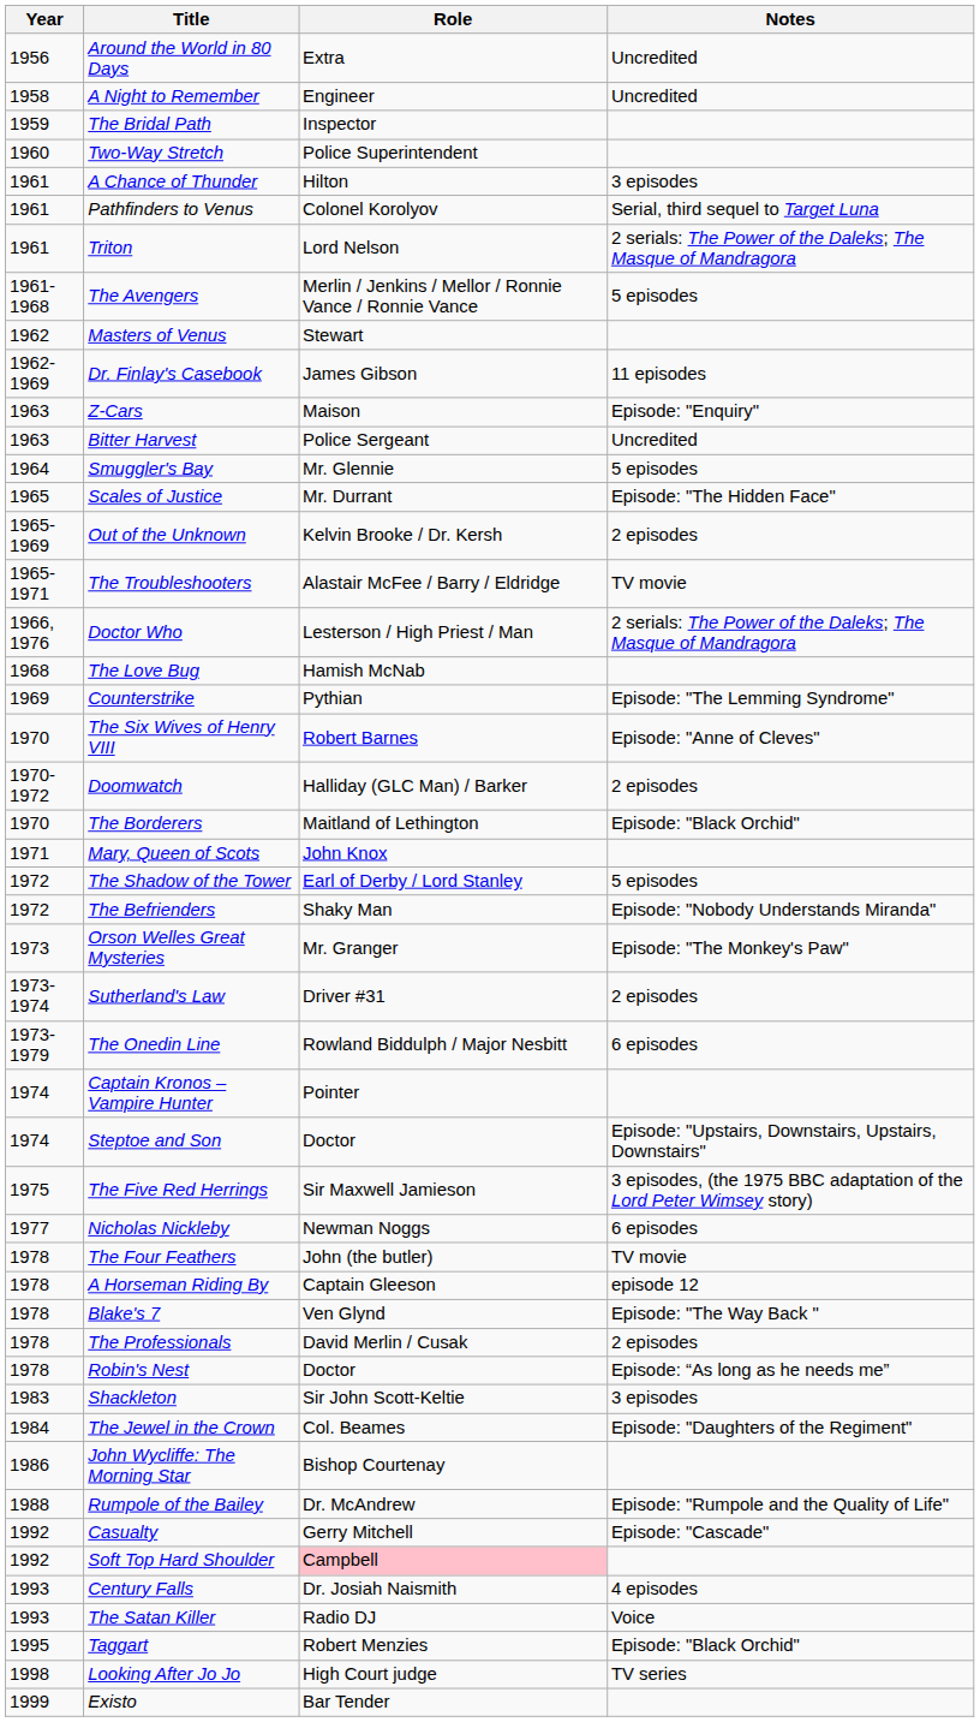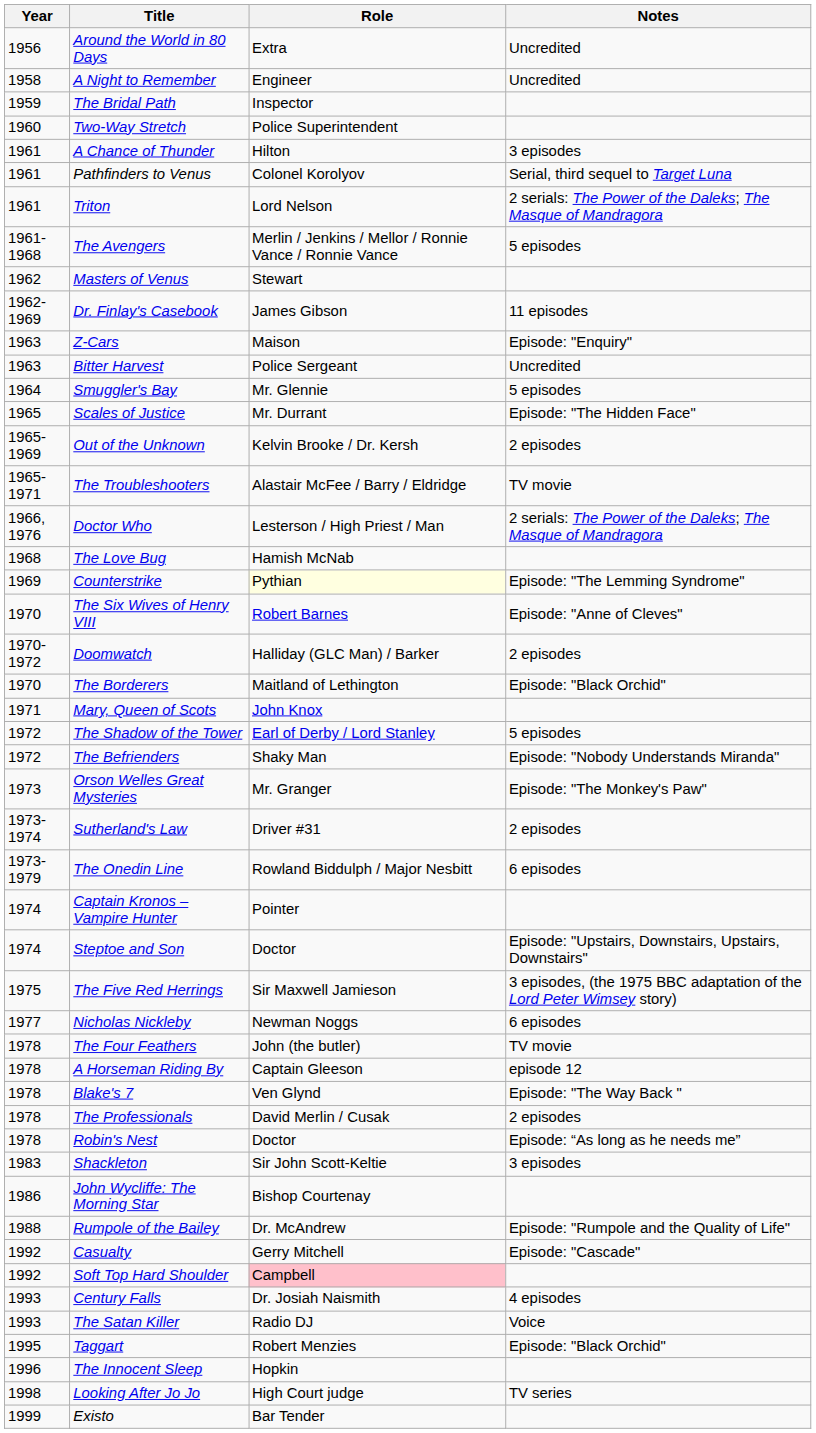 <table class="wikitable">
 <tr>
 <th>Year</th>
 <th>Title</th>
 <th>Role</th>
 <th>Notes</th>
 </tr>
 <tr>
 <td>1956</td>
 <td><em><a href='#'>Around the World in 80 Days</a></em></td>
 <td>Extra</td>
 <td>Uncredited</td>
 </tr>
 <tr>
 <td>1958</td>
 <td><em><a href='#'>A Night to Remember</a></em></td>
 <td>Engineer</td>
 <td>Uncredited</td>
 </tr>
 <tr>
 <td>1959</td>
 <td><em><a href='#'>The Bridal Path</a></em></td>
 <td>Inspector</td>
 <td></td>
 </tr>
 <tr>
 <td>1960</td>
 <td><em><a href='#'>Two-Way Stretch</a></em></td>
 <td>Police Superintendent</td>
 <td></td>
 </tr>
 <tr>
 <td>1961</td>
 <td><em><a href='#'>A Chance of Thunder</a></em></td>
 <td>Hilton</td>
 <td>3 episodes</td>
 </tr>
 <tr>
 <td>1961</td>
 <td><em>Pathfinders to Venus</em></td>
 <td>Colonel Korolyov</td>
 <td>Serial, third sequel to <em><a href='#'>Target Luna</a></em></td>
 </tr>
 <tr>
 <td>1961</td>
 <td><em><a href='#'>Triton</a></em></td>
 <td>Lord Nelson</td>
 <td>2 serials: <em><a href='#'>The Power of the Daleks</a></em>; <em><a href='#'>The Masque of Mandragora</a></em></td>
 </tr>
 <tr>
 <td>1961-1968</td>
 <td><em><a href='#'>The Avengers</a></em></td>
 <td>Merlin / Jenkins / Mellor / Ronnie Vance / Ronnie Vance</td>
 <td>5 episodes</td>
 </tr>
 <tr>
 <td>1962</td>
 <td><em><a href='#'>Masters of Venus</a></em></td>
 <td>Stewart</td>
 <td></td>
 </tr>
 <tr>
 <td>1962-1969</td>
 <td><em><a href='#'>Dr. Finlay's Casebook</a></em></td>
 <td>James Gibson</td>
 <td>11 episodes</td>
 </tr>
 <tr>
 <td>1963</td>
 <td><em><a href='#'>Z-Cars</a></em></td>
 <td>Maison</td>
 <td>Episode: "Enquiry"</td>
 </tr>
 <tr>
 <td>1963</td>
 <td><em><a href='#'>Bitter Harvest</a></em></td>
 <td>Police Sergeant</td>
 <td>Uncredited</td>
 </tr>
 <tr>
 <td>1964</td>
 <td><em><a href='#'>Smuggler's Bay</a></em></td>
 <td>Mr. Glennie</td>
 <td>5 episodes</td>
 </tr>
 <tr>
 <td>1965</td>
 <td><em><a href='#'>Scales of Justice</a></em></td>
 <td>Mr. Durrant</td>
 <td>Episode: "The Hidden Face"</td>
 </tr>
 <tr>
 <td>1965-1969</td>
 <td><em><a href='#'>Out of the Unknown</a></em></td>
 <td>Kelvin Brooke / Dr. Kersh</td>
 <td>2 episodes</td>
 </tr>
 <tr>
 <td>1965-1971</td>
 <td><em><a href='#'>The Troubleshooters</a></em></td>
 <td>Alastair McFee / Barry / Eldridge</td>
 <td>TV movie</td>
 </tr>
 <tr>
 <td>1966, 1976</td>
 <td><em><a href='#'>Doctor Who</a></em></td>
 <td>Lesterson / High Priest / Man</td>
 <td>2 serials: <em><a href='#'>The Power of the Daleks</a></em>; <em><a href='#'>The Masque of Mandragora</a></em></td>
 </tr>
 <tr>
 <td>1968</td>
 <td><em><a href='#'>The Love Bug</a></em></td>
 <td>Hamish McNab</td>
 <td></td>
 </tr>
 <tr>
 <td>1969</td>
 <td><em><a href='#'>Counterstrike</a></em></td>
-<td>Pythian</td>
+<td style="background: lightyellow;">Pythian</td>
 <td>Episode: "The Lemming Syndrome"</td>
 </tr>
 <tr>
 <td>1970</td>
 <td><em><a href='#'>The Six Wives of Henry VIII</a></em></td>
 <td><a href='#'>Robert Barnes</a></td>
 <td>Episode: "Anne of Cleves"</td>
 </tr>
 <tr>
 <td>1970-1972</td>
 <td><em><a href='#'>Doomwatch</a></em></td>
 <td>Halliday (GLC Man) / Barker</td>
 <td>2 episodes</td>
 </tr>
 <tr>
 <td>1970</td>
 <td><em><a href='#'>The Borderers</a></em></td>
 <td>Maitland of Lethington</td>
 <td>Episode: "Black Orchid"</td>
 </tr>
 <tr>
 <td>1971</td>
 <td><em><a href='#'>Mary, Queen of Scots</a></em></td>
 <td><a href='#'>John Knox</a></td>
 <td></td>
 </tr>
 <tr>
 <td>1972</td>
 <td><em><a href='#'>The Shadow of the Tower</a></em></td>
 <td><a href='#'>Earl of Derby / Lord Stanley</a></td>
 <td>5 episodes</td>
 </tr>
 <tr>
 <td>1972</td>
 <td><em><a href='#'>The Befrienders</a></em></td>
 <td>Shaky Man</td>
 <td>Episode: "Nobody Understands Miranda"</td>
 </tr>
 <tr>
 <td>1973</td>
 <td><em><a href='#'>Orson Welles Great Mysteries</a></em></td>
 <td>Mr. Granger</td>
 <td>Episode: "The Monkey's Paw"</td>
 </tr>
 <tr>
 <td>1973-1974</td>
 <td><em><a href='#'>Sutherland's Law</a></em></td>
 <td>Driver #31</td>
 <td>2 episodes</td>
 </tr>
 <tr>
 <td>1973-1979</td>
 <td><em><a href='#'>The Onedin Line</a></em></td>
 <td>Rowland Biddulph / Major Nesbitt</td>
 <td>6 episodes</td>
 </tr>
 <tr>
 <td>1974</td>
 <td><em><a href='#'>Captain Kronos – Vampire Hunter</a></em></td>
 <td>Pointer</td>
 <td></td>
 </tr>
 <tr>
 <td>1974</td>
 <td><em><a href='#'>Steptoe and Son</a></em></td>
 <td>Doctor</td>
 <td>Episode: "Upstairs, Downstairs, Upstairs, Downstairs"</td>
 </tr>
 <tr>
 <td>1975</td>
 <td><em><a href='#'>The Five Red Herrings</a></em></td>
 <td>Sir Maxwell Jamieson</td>
 <td>3 episodes, (the 1975 BBC adaptation of the <em><a href='#'>Lord Peter Wimsey</a></em> story)</td>
 </tr>
 <tr>
 <td>1977</td>
 <td><em><a href='#'>Nicholas Nickleby</a></em></td>
 <td>Newman Noggs</td>
 <td>6 episodes</td>
 </tr>
 <tr>
 <td>1978</td>
 <td><em><a href='#'>The Four Feathers</a></em></td>
 <td>John (the butler)</td>
 <td>TV movie</td>
 </tr>
 <tr>
 <td>1978</td>
 <td><em><a href='#'> A Horseman Riding By</a></em></td>
 <td>Captain Gleeson</td>
 <td>episode 12</td>
 </tr>
 <tr>
 <td>1978</td>
 <td><em><a href='#'>Blake's 7</a></em></td>
 <td>Ven Glynd</td>
 <td>Episode: "The Way Back "</td>
 </tr>
 <tr>
 <td>1978</td>
 <td><em><a href='#'>The Professionals</a></em></td>
 <td>David Merlin / Cusak</td>
 <td>2 episodes</td>
 </tr>
 <tr>
 <td>1978</td>
 <td><em><a href='#'>Robin's Nest</a></em></td>
 <td>Doctor</td>
 <td>Episode: “As long as he needs me”</td>
 </tr>
 <tr>
 <td>1983</td>
 <td><em><a href='#'>Shackleton</a></em></td>
 <td>Sir John Scott-Keltie</td>
 <td>3 episodes</td>
 </tr>
 <tr>
-<td>1984</td>
-<td><em><a href='#'>The Jewel in the Crown</a></em></td>
-<td>Col. Beames</td>
-<td>Episode: "Daughters of the Regiment"</td>
-</tr>
-<tr>
 <td>1986</td>
 <td><em><a href='#'>John Wycliffe: The Morning Star</a></em></td>
 <td>Bishop Courtenay</td>
 <td></td>
 </tr>
 <tr>
 <td>1988</td>
 <td><em><a href='#'>Rumpole of the Bailey</a></em></td>
 <td>Dr. McAndrew</td>
 <td>Episode: "Rumpole and the Quality of Life"</td>
 </tr>
 <tr>
 <td>1992</td>
 <td><em><a href='#'>Casualty</a></em></td>
 <td>Gerry Mitchell</td>
 <td>Episode: "Cascade"</td>
 </tr>
 <tr>
 <td>1992</td>
 <td><em><a href='#'>Soft Top Hard Shoulder</a></em></td>
 <td style="background: pink;">Campbell</td>
 <td></td>
 </tr>
 <tr>
 <td>1993</td>
 <td><em><a href='#'>Century Falls</a></em></td>
 <td>Dr. Josiah Naismith</td>
 <td>4 episodes</td>
 </tr>
 <tr>
 <td>1993</td>
 <td><em><a href='#'>The Satan Killer</a></em></td>
 <td>Radio DJ</td>
 <td>Voice</td>
 </tr>
 <tr>
 <td>1995</td>
 <td><em><a href='#'>Taggart</a></em></td>
 <td>Robert Menzies</td>
 <td>Episode: "Black Orchid"</td>
 </tr>
 <tr>
+<td>1996</td>
+<td><em><a href='#'>The Innocent Sleep</a></em></td>
+<td>Hopkin</td>
+<td></td>
+</tr>
+<tr>
 <td>1998</td>
 <td><em><a href='#'>Looking After Jo Jo</a></em></td>
 <td>High Court judge</td>
 <td>TV series</td>
 </tr>
 <tr>
 <td>1999</td>
 <td><em>Existo</em></td>
 <td>Bar Tender</td>
 <td></td>
 </tr>
 </table>
